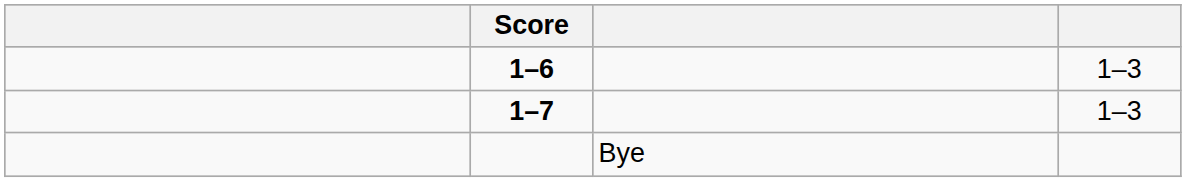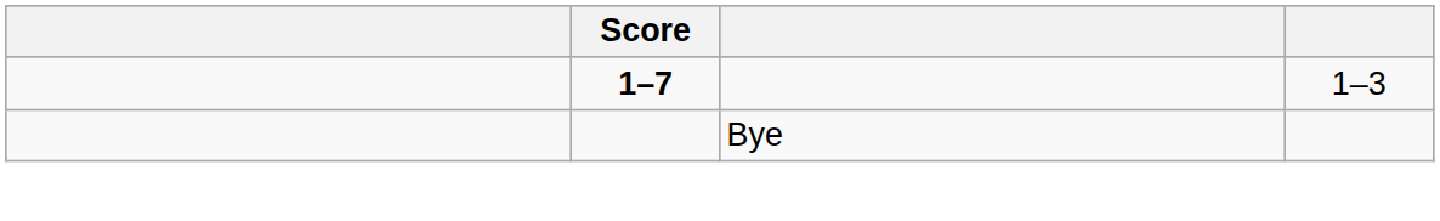 <table class="wikitable" style="text-align: center; ">
 <tr>
 <th align="right" width="270"></th>
 <th width="65">Score</th>
 <th align="left" width="270"></th>
 <th width="65"></th>
-</tr>
-<tr>
-<td align="left"></td>
-<td><strong>1–6</strong></td>
-<td align="left"><strong></strong></td>
-<td>1–3 <strong></strong></td>
 </tr>
 <tr>
 <td align="left"></td>
 <td><strong>1–7</strong></td>
 <td align="left"><strong></strong></td>
 <td>1–3 <strong></strong></td>
 </tr>
 <tr>
 <td align="left"><strong></strong></td>
 <td></td>
 <td align="left">Bye</td>
 <td></td>
 </tr>
 </table>
